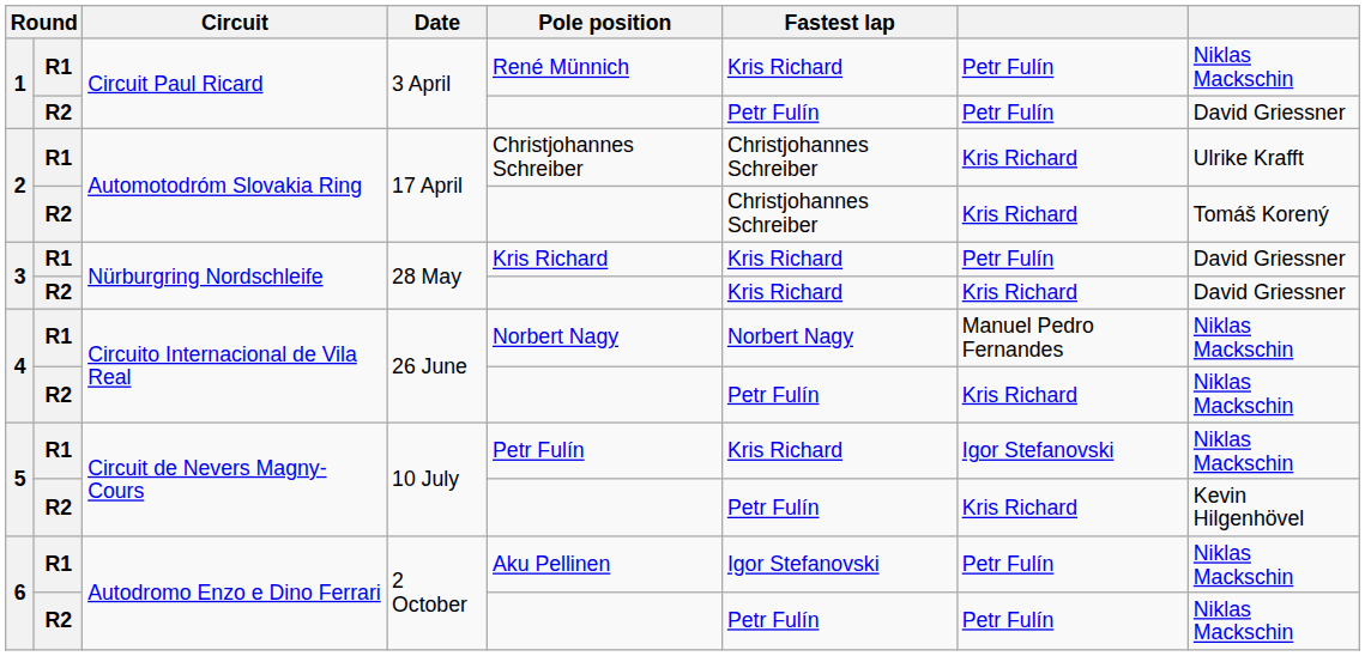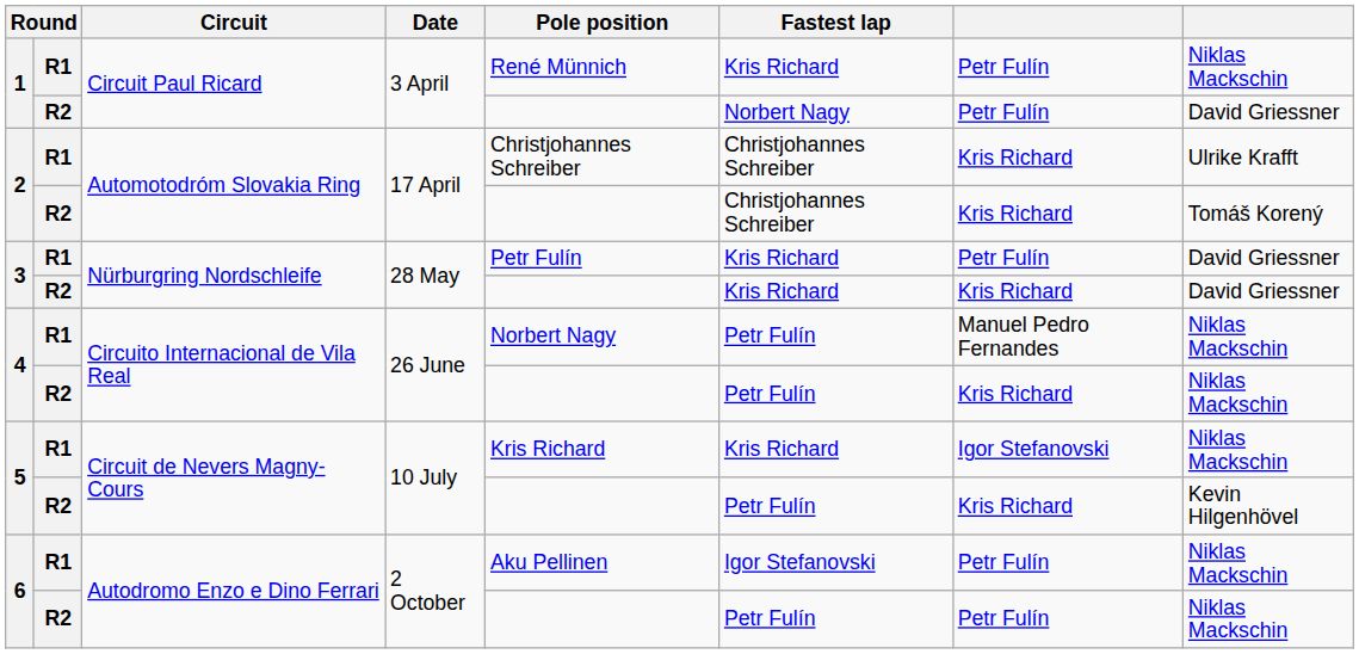 <table class="wikitable" style="font-size: 85%">
 <tr>
 <th colspan=2>Round</th>
 <th>Circuit</th>
 <th>Date</th>
 <th>Pole position</th>
 <th>Fastest lap</th>
 <th></th>
 <th></th>
 </tr>
 <tr>
 <th rowspan=2>1</th>
 <th>R1</th>
 <td rowspan=2> <a href='#'>Circuit Paul Ricard</a></td>
 <td rowspan=2>3 April</td>
 <td> <a href='#'>René Münnich</a></td>
 <td> <a href='#'>Kris Richard</a></td>
 <td> <a href='#'>Petr Fulín</a></td>
 <td> <a href='#'>Niklas Mackschin</a></td>
 </tr>
 <tr>
 <th>R2</th>
 <td></td>
-<td> <a href='#'>Petr Fulín</a></td>
+<td> <a href='#'>Norbert Nagy</a></td>
 <td> <a href='#'>Petr Fulín</a></td>
 <td> David Griessner</td>
 </tr>
 <tr>
 <th rowspan=2>2</th>
 <th>R1</th>
 <td rowspan=2> <a href='#'>Automotodróm Slovakia Ring</a></td>
 <td rowspan=2>17 April</td>
 <td> Christjohannes Schreiber</td>
 <td> Christjohannes Schreiber</td>
 <td> <a href='#'>Kris Richard</a></td>
 <td> Ulrike Krafft</td>
 </tr>
 <tr>
 <th>R2</th>
 <td></td>
 <td> Christjohannes Schreiber</td>
 <td> <a href='#'>Kris Richard</a></td>
 <td> Tomáš Korený</td>
 </tr>
 <tr>
 <th rowspan=2>3</th>
 <th>R1</th>
 <td rowspan=2> <a href='#'>Nürburgring Nordschleife</a></td>
 <td rowspan=2>28 May</td>
-<td> <a href='#'>Kris Richard</a></td>
+<td> <a href='#'>Petr Fulín</a></td>
 <td> <a href='#'>Kris Richard</a></td>
 <td> <a href='#'>Petr Fulín</a></td>
 <td> David Griessner</td>
 </tr>
 <tr>
 <th>R2</th>
 <td></td>
 <td> <a href='#'>Kris Richard</a></td>
 <td> <a href='#'>Kris Richard</a></td>
 <td> David Griessner</td>
 </tr>
 <tr>
 <th rowspan=2>4</th>
 <th>R1</th>
 <td rowspan=2> <a href='#'>Circuito Internacional de Vila Real</a></td>
 <td rowspan=2>26 June</td>
 <td> <a href='#'>Norbert Nagy</a></td>
-<td> <a href='#'>Norbert Nagy</a></td>
+<td> <a href='#'>Petr Fulín</a></td>
 <td> Manuel Pedro Fernandes</td>
 <td> <a href='#'>Niklas Mackschin</a></td>
 </tr>
 <tr>
 <th>R2</th>
 <td></td>
 <td> <a href='#'>Petr Fulín</a></td>
 <td> <a href='#'>Kris Richard</a></td>
 <td> <a href='#'>Niklas Mackschin</a></td>
 </tr>
 <tr>
 <th rowspan=2>5</th>
 <th>R1</th>
 <td rowspan=2> <a href='#'>Circuit de Nevers Magny-Cours</a></td>
 <td rowspan=2>10 July</td>
-<td> <a href='#'>Petr Fulín</a></td>
+<td> <a href='#'>Kris Richard</a></td>
 <td> <a href='#'>Kris Richard</a></td>
 <td> <a href='#'>Igor Stefanovski</a></td>
 <td> <a href='#'>Niklas Mackschin</a></td>
 </tr>
 <tr>
 <th>R2</th>
 <td></td>
 <td> <a href='#'>Petr Fulín</a></td>
 <td> <a href='#'>Kris Richard</a></td>
 <td> Kevin Hilgenhövel</td>
 </tr>
 <tr>
 <th rowspan=2>6</th>
 <th>R1</th>
 <td rowspan=2> <a href='#'>Autodromo Enzo e Dino Ferrari</a></td>
 <td rowspan=2>2 October</td>
 <td> <a href='#'>Aku Pellinen</a></td>
 <td> <a href='#'>Igor Stefanovski</a></td>
 <td> <a href='#'>Petr Fulín</a></td>
 <td> <a href='#'>Niklas Mackschin</a></td>
 </tr>
 <tr>
 <th>R2</th>
 <td></td>
 <td> <a href='#'>Petr Fulín</a></td>
 <td> <a href='#'>Petr Fulín</a></td>
 <td> <a href='#'>Niklas Mackschin</a></td>
 </tr>
 </table>
